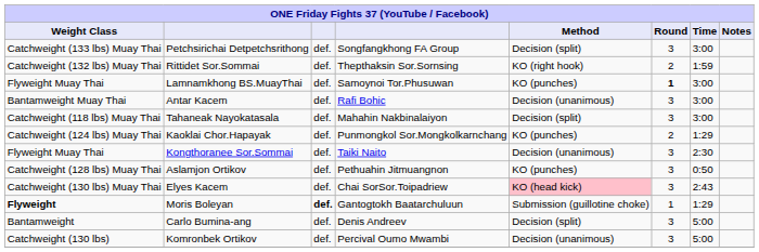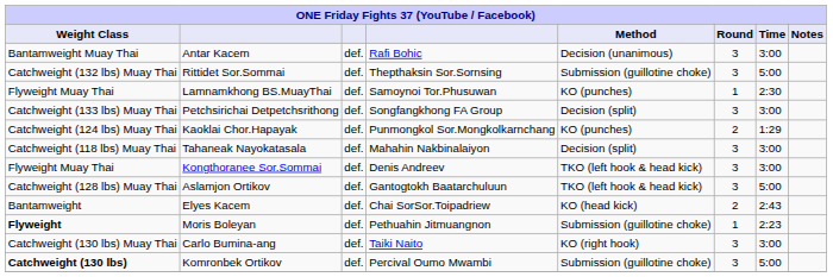 <table class="wikitable" style="font-size: 80%;">
 <tr>
 <th colspan="8" style="background-color: #ccf; color: #000080; text-align: center;"><strong>ONE Friday Fights 37 (YouTube / Facebook)</strong></th>
 </tr>
 <tr>
 <th colspan="1" style="background-color: #E6E8FA; color: #000000; text-align: center;">Weight Class</th>
 <th colspan="1" style="background-color: #E6E8FA; color: #000000; text-align: center;"></th>
 <th colspan="1" style="background-color: #E6E8FA; color: #000000; text-align: center;"></th>
 <th colspan="1" style="background-color: #E6E8FA; color: #000000; text-align: center;"></th>
 <th colspan="1" style="background-color: #E6E8FA; color: #000000; text-align: center;">Method</th>
 <th colspan="1" style="background-color: #E6E8FA; color: #000000; text-align: center;">Round</th>
 <th colspan="1" style="background-color: #E6E8FA; color: #000000; text-align: center;">Time</th>
 <th colspan="1" style="background-color: #E6E8FA; color: #000000; text-align: center;">Notes</th>
 </tr>
 <tr>
-<td>Catchweight (133 lbs) Muay Thai</td>
-<td> Petchsirichai Detpetchsrithong</td>
-<td>def.</td>
-<td> Songfangkhong FA Group</td>
-<td>Decision (split)</td>
-<td align=center>3</td>
-<td>3:00</td>
-<td></td>
-</tr>
-<tr>
-<td>Catchweight (132 lbs) Muay Thai</td>
-<td> Rittidet Sor.Sommai</td>
-<td>def.</td>
-<td> Thepthaksin Sor.Sornsing</td>
-<td>KO (right hook)</td>
-<td align=center>2</td>
-<td>1:59</td>
-<td></td>
-</tr>
-<tr>
-<td>Flyweight Muay Thai</td>
-<td> Lamnamkhong BS.MuayThai</td>
-<td>def.</td>
-<td> Samoynoi Tor.Phusuwan</td>
-<td>KO (punches)</td>
-<td align=center><strong>1</strong></td>
-<td>3:00</td>
-<td></td>
-</tr>
-<tr>
 <td>Bantamweight Muay Thai</td>
 <td> Antar Kacem</td>
 <td>def.</td>
 <td> <a href='#'>Rafi Bohic</a></td>
 <td>Decision (unanimous)</td>
 <td align=center>3</td>
 <td>3:00</td>
 <td></td>
 </tr>
 <tr>
-<td>Catchweight (118 lbs) Muay Thai</td>
-<td> Tahaneak Nayokatasala</td>
+<td>Catchweight (132 lbs) Muay Thai</td>
+<td> Rittidet Sor.Sommai</td>
 <td>def.</td>
-<td> Mahahin Nakbinalaiyon</td>
+<td> Thepthaksin Sor.Sornsing</td>
+<td>Submission (guillotine choke)</td>
+<td align=center>3</td>
+<td>5:00</td>
+<td></td>
+</tr>
+<tr>
+<td>Flyweight Muay Thai</td>
+<td> Lamnamkhong BS.MuayThai</td>
+<td>def.</td>
+<td> Samoynoi Tor.Phusuwan</td>
+<td>KO (punches)</td>
+<td align=center>1</td>
+<td>2:30</td>
+<td></td>
+</tr>
+<tr>
+<td>Catchweight (133 lbs) Muay Thai</td>
+<td> Petchsirichai Detpetchsrithong</td>
+<td>def.</td>
+<td> Songfangkhong FA Group</td>
 <td>Decision (split)</td>
 <td align=center>3</td>
 <td>3:00</td>
 <td></td>
 </tr>
 <tr>
 <td>Catchweight (124 lbs) Muay Thai</td>
 <td> Kaoklai Chor.Hapayak</td>
 <td>def.</td>
 <td> Punmongkol Sor.Mongkolkarnchang</td>
 <td>KO (punches)</td>
 <td align=center>2</td>
 <td>1:29</td>
 <td></td>
 </tr>
 <tr>
+<td>Catchweight (118 lbs) Muay Thai</td>
+<td> Tahaneak Nayokatasala</td>
+<td>def.</td>
+<td> Mahahin Nakbinalaiyon</td>
+<td>Decision (split)</td>
+<td align=center>3</td>
+<td>3:00</td>
+<td></td>
+</tr>
+<tr>
 <td>Flyweight Muay Thai</td>
 <td> <a href='#'>Kongthoranee Sor.Sommai</a></td>
 <td>def.</td>
-<td> <a href='#'>Taiki Naito</a></td>
-<td>Decision (unanimous)</td>
+<td> Denis Andreev</td>
+<td>TKO (left hook & head kick)</td>
 <td align=center>3</td>
-<td>2:30</td>
+<td>3:00</td>
 <td></td>
 </tr>
 <tr>
 <td>Catchweight (128 lbs) Muay Thai</td>
 <td> Aslamjon Ortikov</td>
 <td>def.</td>
-<td> Pethuahin Jitmuangnon</td>
-<td>KO (punches)</td>
+<td> Gantogtokh Baatarchuluun</td>
+<td>TKO (left hook & head kick)</td>
 <td align=center>3</td>
-<td>0:50</td>
+<td>5:00</td>
 <td></td>
 </tr>
 <tr>
-<td>Catchweight (130 lbs) Muay Thai</td>
+<td>Bantamweight</td>
 <td> Elyes Kacem</td>
 <td>def.</td>
 <td> Chai SorSor.Toipadriew</td>
-<td style="background: pink;">KO (head kick)</td>
-<td align=center>3</td>
+<td>KO (head kick)</td>
+<td align=center>2</td>
 <td>2:43</td>
 <td></td>
 </tr>
 <tr>
 <td><strong>Flyweight</strong></td>
 <td> Moris Boleyan</td>
-<td><strong>def.</strong></td>
-<td> Gantogtokh Baatarchuluun</td>
+<td>def.</td>
+<td> Pethuahin Jitmuangnon</td>
 <td>Submission (guillotine choke)</td>
 <td align=center>1</td>
-<td>1:29</td>
+<td>2:23</td>
 <td></td>
 </tr>
 <tr>
-<td>Bantamweight</td>
+<td>Catchweight (130 lbs) Muay Thai</td>
 <td> Carlo Bumina-ang</td>
 <td>def.</td>
-<td> Denis Andreev</td>
-<td>Decision (split)</td>
+<td> <a href='#'>Taiki Naito</a></td>
+<td>KO (right hook)</td>
 <td align=center>3</td>
-<td>5:00</td>
+<td>3:00</td>
 <td></td>
 </tr>
 <tr>
-<td>Catchweight (130 lbs)</td>
+<td><strong>Catchweight (130 lbs)</strong></td>
 <td> Komronbek Ortikov</td>
 <td>def.</td>
 <td> Percival Oumo Mwambi</td>
-<td>Decision (unanimous)</td>
+<td>Submission (guillotine choke)</td>
 <td align=center>3</td>
 <td>5:00</td>
 <td></td>
 </tr>
 <tr>
 </tr>
 </table>
